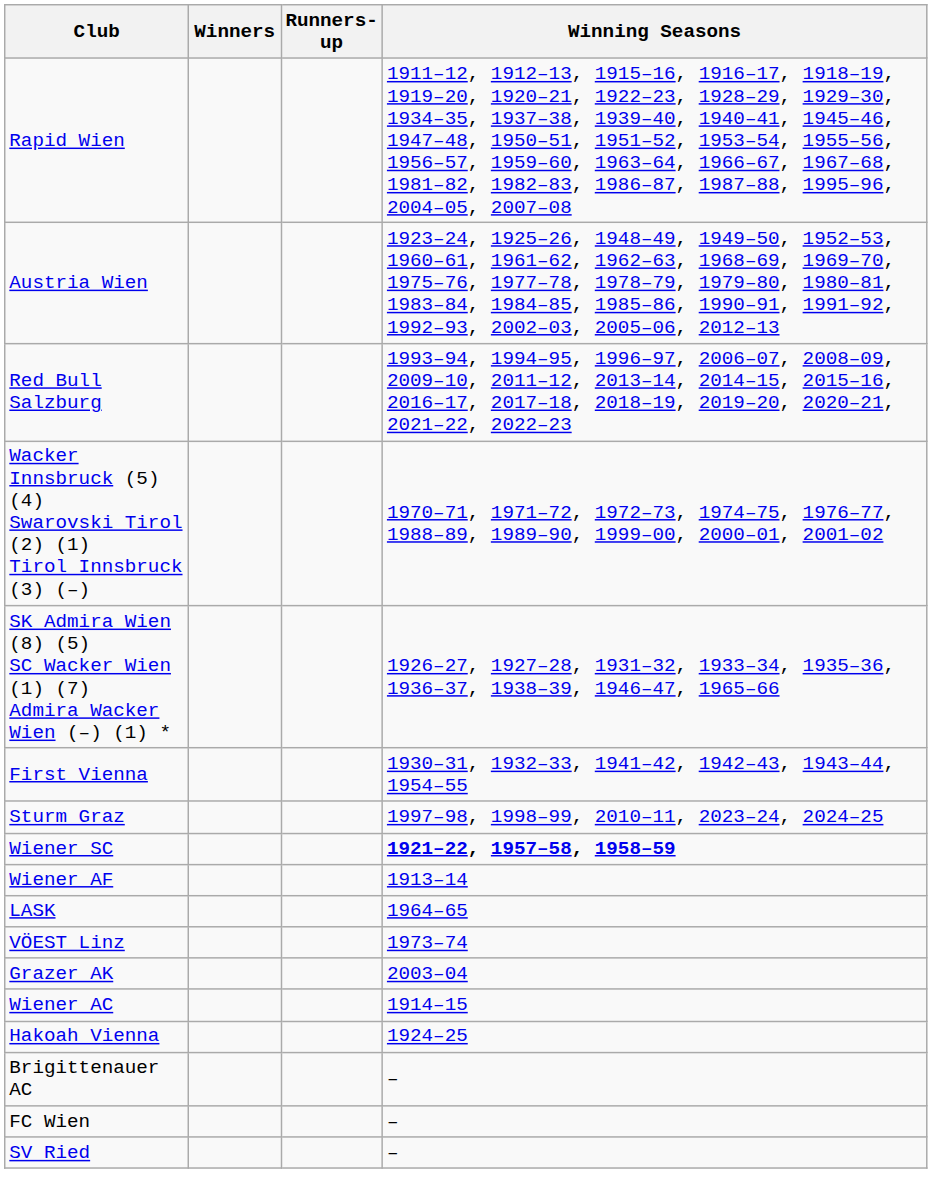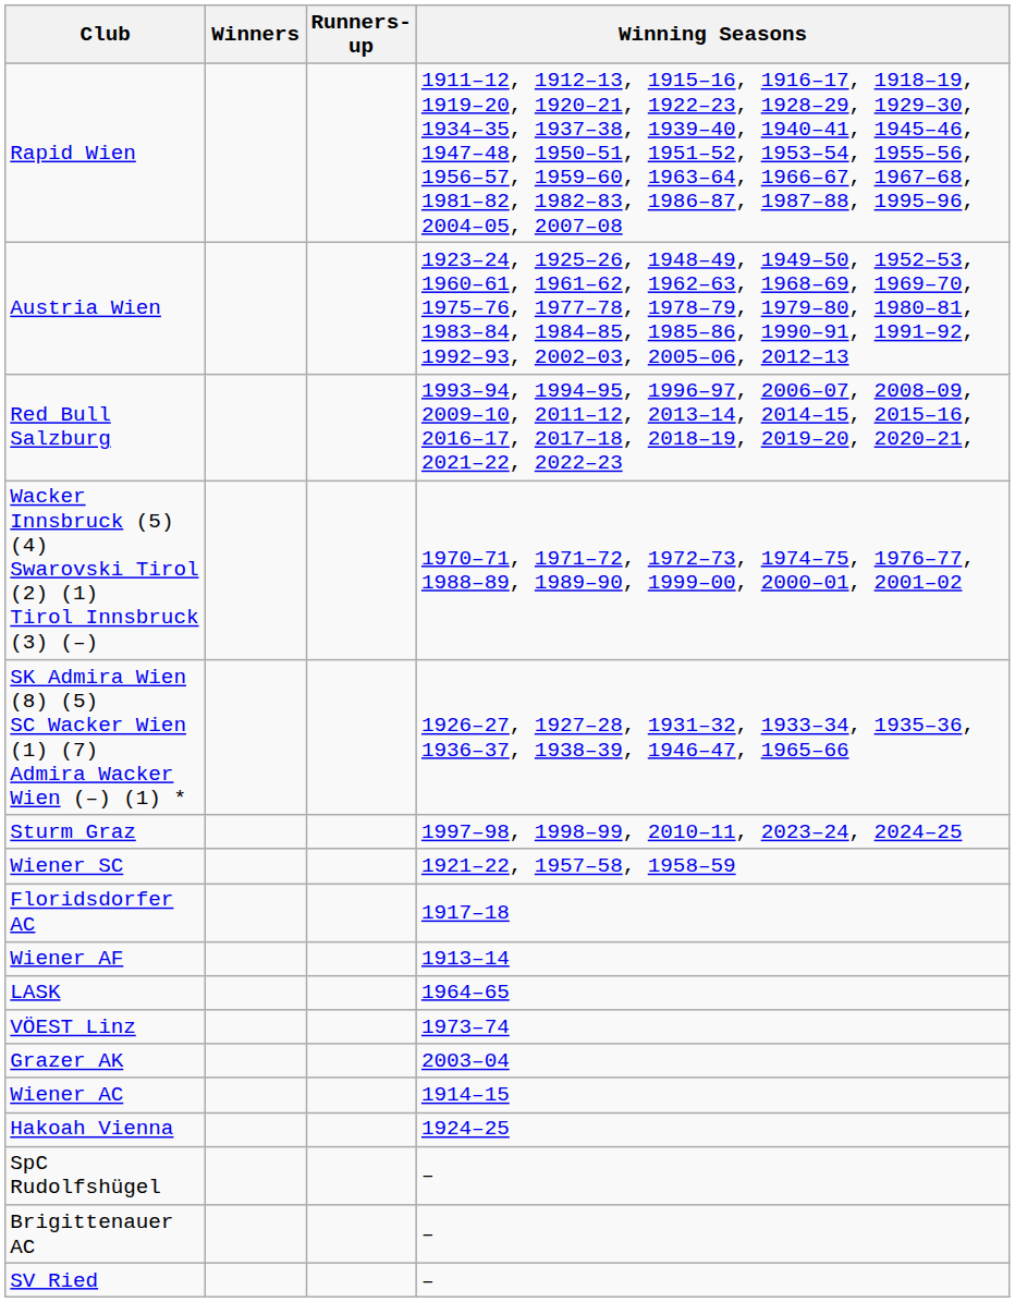 <table class="wikitable sortable" style="width:100%">
 <tr>
 <th style="width:20%;">Club</th>
 <th style="width:10%;">Winners</th>
 <th style="width:10%;">Runners-up</th>
 <th style="width:60%;">Winning Seasons</th>
 </tr>
 <tr>
 <td><a href='#'>Rapid Wien</a>   </td>
 <td></td>
 <td></td>
 <td><a href='#'>1911–12</a>, <a href='#'>1912–13</a>, <a href='#'>1915–16</a>, <a href='#'>1916–17</a>, <a href='#'>1918–19</a>, <a href='#'>1919–20</a>, <a href='#'>1920–21</a>, <a href='#'>1922–23</a>, <a href='#'>1928–29</a>, <a href='#'>1929–30</a>, <a href='#'>1934–35</a>, <a href='#'>1937–38</a>, <a href='#'>1939–40</a>, <a href='#'>1940–41</a>, <a href='#'>1945–46</a>, <a href='#'>1947–48</a>, <a href='#'>1950–51</a>, <a href='#'>1951–52</a>, <a href='#'>1953–54</a>, <a href='#'>1955–56</a>, <a href='#'>1956–57</a>, <a href='#'>1959–60</a>, <a href='#'>1963–64</a>, <a href='#'>1966–67</a>, <a href='#'>1967–68</a>, <a href='#'>1981–82</a>, <a href='#'>1982–83</a>, <a href='#'>1986–87</a>, <a href='#'>1987–88</a>, <a href='#'>1995–96</a>, <a href='#'>2004–05</a>, <a href='#'>2007–08</a></td>
 </tr>
 <tr>
 <td><a href='#'>Austria Wien</a>  </td>
 <td></td>
 <td></td>
 <td><a href='#'>1923–24</a>, <a href='#'>1925–26</a>, <a href='#'>1948–49</a>, <a href='#'>1949–50</a>, <a href='#'>1952–53</a>, <a href='#'>1960–61</a>, <a href='#'>1961–62</a>, <a href='#'>1962–63</a>, <a href='#'>1968–69</a>, <a href='#'>1969–70</a>, <a href='#'>1975–76</a>, <a href='#'>1977–78</a>, <a href='#'>1978–79</a>, <a href='#'>1979–80</a>, <a href='#'>1980–81</a>, <a href='#'>1983–84</a>, <a href='#'>1984–85</a>, <a href='#'>1985–86</a>, <a href='#'>1990–91</a>, <a href='#'>1991–92</a>, <a href='#'>1992–93</a>, <a href='#'>2002–03</a>, <a href='#'>2005–06</a>, <a href='#'>2012–13</a></td>
 </tr>
 <tr>
 <td><a href='#'>Red Bull Salzburg</a>  </td>
 <td></td>
 <td></td>
 <td><a href='#'>1993–94</a>, <a href='#'>1994–95</a>, <a href='#'>1996–97</a>, <a href='#'>2006–07</a>, <a href='#'>2008–09</a>, <a href='#'>2009–10</a>, <a href='#'>2011–12</a>, <a href='#'>2013–14</a>, <a href='#'>2014–15</a>, <a href='#'>2015–16</a>, <a href='#'>2016–17</a>, <a href='#'>2017–18</a>, <a href='#'>2018–19</a>, <a href='#'>2019–20</a>, <a href='#'>2020–21</a>, <a href='#'>2021–22</a>, <a href='#'>2022–23</a></td>
 </tr>
 <tr>
 <td><a href='#'>Wacker Innsbruck</a> (5) (4)  <br><a href='#'>Swarovski Tirol</a> (2) (1)<br><a href='#'>Tirol Innsbruck</a> (3) (–) </td>
 <td></td>
 <td></td>
 <td><a href='#'>1970–71</a>, <a href='#'>1971–72</a>, <a href='#'>1972–73</a>, <a href='#'>1974–75</a>, <a href='#'>1976–77</a>, <a href='#'>1988–89</a>, <a href='#'>1989–90</a>, <a href='#'>1999–00</a>, <a href='#'>2000–01</a>, <a href='#'>2001–02</a></td>
 </tr>
 <tr>
 <td><a href='#'>SK Admira Wien</a> (8) (5)<br><a href='#'>SC Wacker Wien</a> (1) (7)<br><a href='#'>Admira Wacker Wien</a> (–) (1) *</td>
 <td></td>
 <td></td>
 <td><a href='#'>1926–27</a>, <a href='#'>1927–28</a>, <a href='#'>1931–32</a>, <a href='#'>1933–34</a>, <a href='#'>1935–36</a>, <a href='#'>1936–37</a>, <a href='#'>1938–39</a>, <a href='#'>1946–47</a>, <a href='#'>1965–66</a></td>
 </tr>
 <tr>
-<td><a href='#'>First Vienna</a></td>
-<td></td>
-<td></td>
-<td><a href='#'>1930–31</a>, <a href='#'>1932–33</a>, <a href='#'>1941–42</a>, <a href='#'>1942–43</a>, <a href='#'>1943–44</a>, <a href='#'>1954–55</a></td>
-</tr>
-<tr>
 <td><a href='#'>Sturm Graz</a></td>
 <td></td>
 <td></td>
 <td><a href='#'>1997–98</a>, <a href='#'>1998–99</a>, <a href='#'>2010–11</a>, <a href='#'>2023–24</a>, <a href='#'>2024–25</a></td>
 </tr>
 <tr>
 <td><a href='#'>Wiener SC</a></td>
 <td></td>
 <td></td>
-<td><strong><a href='#'>1921–22</a>, <a href='#'>1957–58</a>, <a href='#'>1958–59</a></strong></td>
+<td><a href='#'>1921–22</a>, <a href='#'>1957–58</a>, <a href='#'>1958–59</a></td>
+</tr>
+<tr>
+<td><a href='#'>Floridsdorfer AC</a></td>
+<td></td>
+<td></td>
+<td><a href='#'>1917–18</a></td>
 </tr>
 <tr>
 <td><a href='#'>Wiener AF</a></td>
 <td></td>
 <td></td>
 <td><a href='#'>1913–14</a></td>
 </tr>
 <tr>
 <td><a href='#'>LASK</a></td>
 <td></td>
 <td></td>
 <td><a href='#'>1964–65</a></td>
 </tr>
 <tr>
 <td><a href='#'>VÖEST Linz</a></td>
 <td></td>
 <td></td>
 <td><a href='#'>1973–74</a></td>
 </tr>
 <tr>
 <td><a href='#'>Grazer AK</a></td>
 <td></td>
 <td></td>
 <td><a href='#'>2003–04</a></td>
 </tr>
 <tr>
 <td><a href='#'>Wiener AC</a></td>
 <td></td>
 <td></td>
 <td><a href='#'>1914–15</a></td>
 </tr>
 <tr>
 <td><a href='#'>Hakoah Vienna</a></td>
 <td></td>
 <td></td>
 <td><a href='#'>1924–25</a></td>
 </tr>
 <tr>
-<td>Brigittenauer AC</td>
+<td>SpC Rudolfshügel</td>
 <td></td>
 <td></td>
 <td>–</td>
 </tr>
 <tr>
-<td>FC Wien</td>
+<td>Brigittenauer AC</td>
 <td></td>
 <td></td>
 <td>–</td>
 </tr>
 <tr>
 <td><a href='#'>SV Ried</a></td>
 <td></td>
 <td></td>
 <td>–</td>
 </tr>
 </table>
